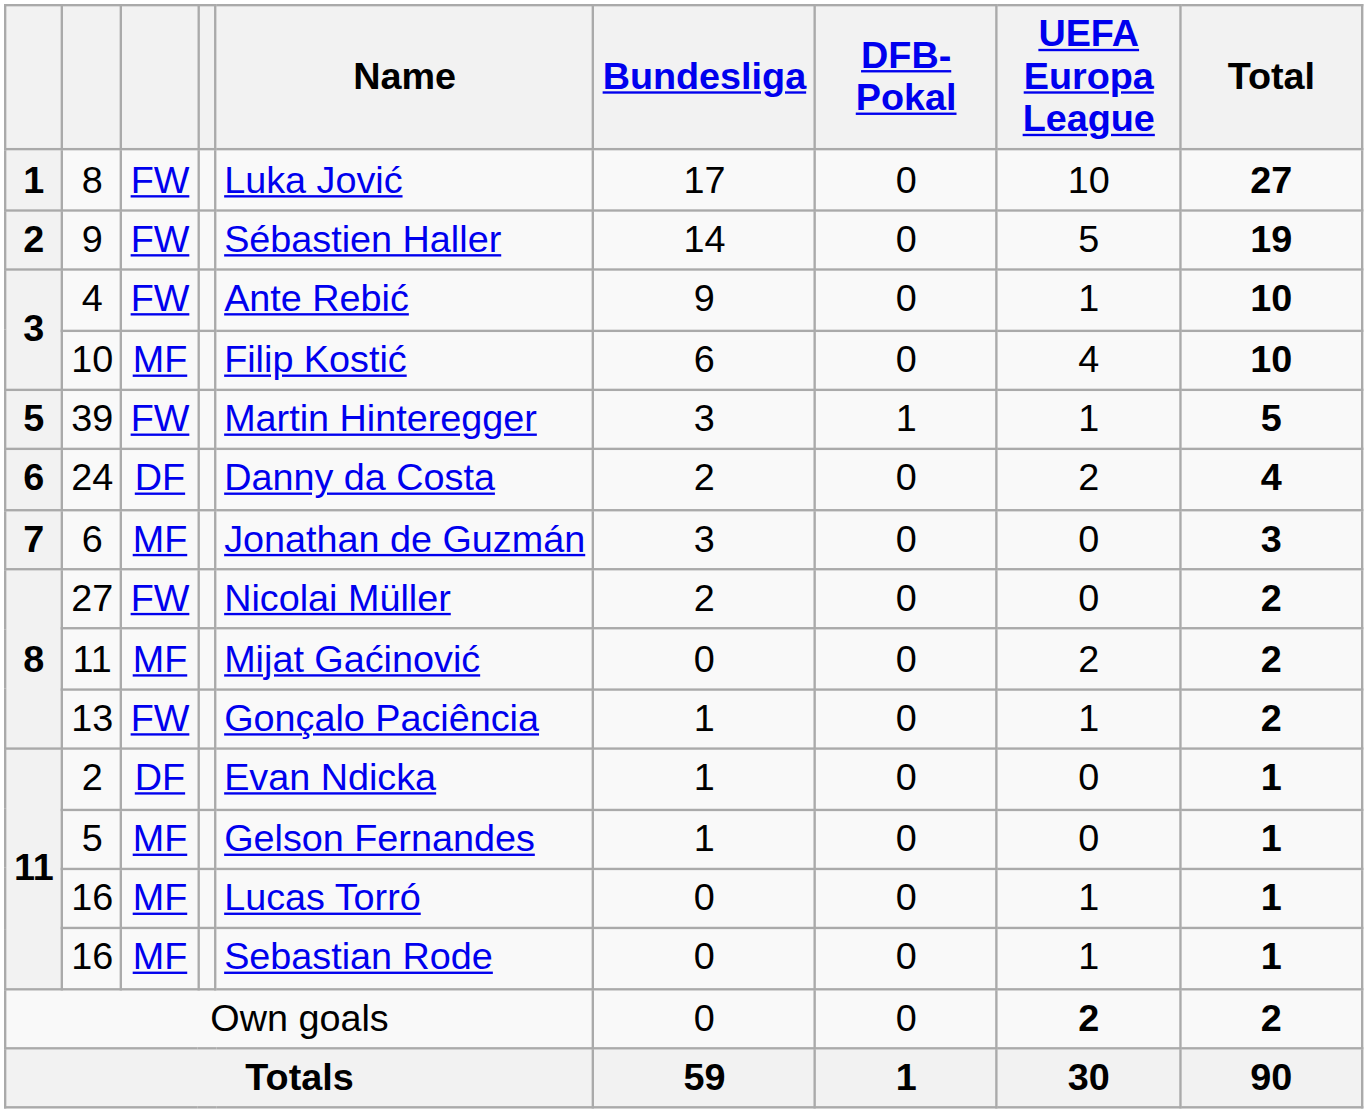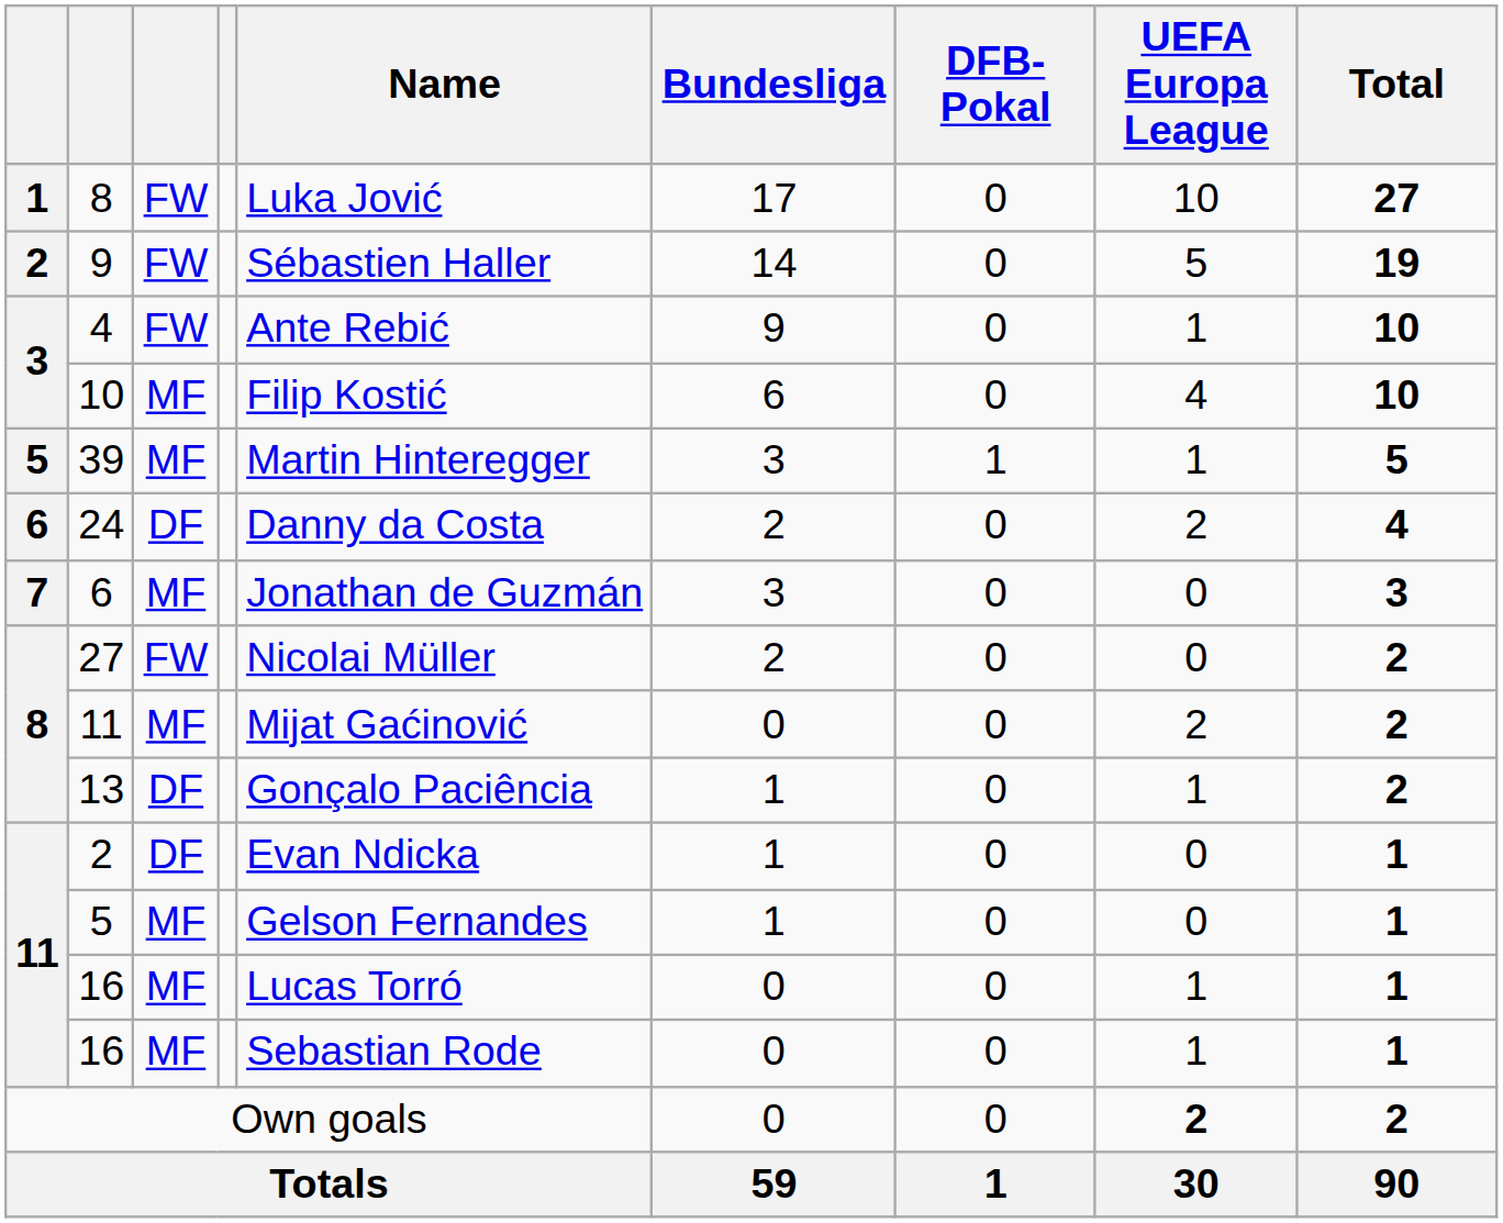 <table class="wikitable sortable" style="text-align:center;">
 <tr>
 <th></th>
 <th></th>
 <th></th>
 <th></th>
 <th>Name</th>
 <th width=70><a href='#'>Bundesliga</a></th>
 <th width=70><a href='#'>DFB-Pokal</a></th>
 <th width=70><a href='#'>UEFA Europa League</a></th>
 <th width=70>Total</th>
 </tr>
 <tr>
 <th rowspan=1>1</th>
 <td>8</td>
 <td><a href='#'>FW</a></td>
 <td></td>
 <td align=left><a href='#'>Luka Jović</a></td>
 <td>17</td>
 <td>0</td>
 <td>10</td>
 <td><strong>27</strong></td>
 </tr>
 <tr>
 <th rowspan=1>2</th>
 <td>9</td>
 <td><a href='#'>FW</a></td>
 <td></td>
 <td align=left><a href='#'>Sébastien Haller</a></td>
 <td>14</td>
 <td>0</td>
 <td>5</td>
 <td><strong>19</strong></td>
 </tr>
 <tr>
 <th rowspan=2>3</th>
 <td>4</td>
 <td><a href='#'>FW</a></td>
 <td></td>
 <td align=left><a href='#'>Ante Rebić</a></td>
 <td>9</td>
 <td>0</td>
 <td>1</td>
 <td><strong>10</strong></td>
 </tr>
 <tr>
 <td>10</td>
 <td><a href='#'>MF</a></td>
 <td></td>
 <td align=left><a href='#'>Filip Kostić</a></td>
 <td>6</td>
 <td>0</td>
 <td>4</td>
 <td><strong>10</strong></td>
 </tr>
 <tr>
 <th rowspan=1>5</th>
 <td>39</td>
-<td><a href='#'>FW</a></td>
+<td><a href='#'>MF</a></td>
 <td></td>
 <td align=left><a href='#'>Martin Hinteregger</a></td>
 <td>3</td>
 <td>1</td>
 <td>1</td>
 <td><strong>5</strong></td>
 </tr>
 <tr>
 <th>6</th>
 <td>24</td>
 <td><a href='#'>DF</a></td>
 <td></td>
 <td align=left><a href='#'>Danny da Costa</a></td>
 <td>2</td>
 <td>0</td>
 <td>2</td>
 <td><strong>4</strong></td>
 </tr>
 <tr>
 <th>7</th>
 <td>6</td>
 <td><a href='#'>MF</a></td>
 <td></td>
 <td align=left><a href='#'>Jonathan de Guzmán</a></td>
 <td>3</td>
 <td>0</td>
 <td>0</td>
 <td><strong>3</strong></td>
 </tr>
 <tr>
 <th rowspan=3>8</th>
 <td>27</td>
 <td><a href='#'>FW</a></td>
 <td></td>
 <td align=left><a href='#'>Nicolai Müller</a></td>
 <td>2</td>
 <td>0</td>
 <td>0</td>
 <td><strong>2</strong></td>
 </tr>
 <tr>
 <td>11</td>
 <td><a href='#'>MF</a></td>
 <td></td>
 <td align=left><a href='#'>Mijat Gaćinović</a></td>
 <td>0</td>
 <td>0</td>
 <td>2</td>
 <td><strong>2</strong></td>
 </tr>
 <tr>
 <td>13</td>
-<td><a href='#'>FW</a></td>
+<td><a href='#'>DF</a></td>
 <td></td>
 <td align=left><a href='#'>Gonçalo Paciência</a></td>
 <td>1</td>
 <td>0</td>
 <td>1</td>
 <td><strong>2</strong></td>
 </tr>
 <tr>
 <th rowspan=4>11</th>
 <td>2</td>
 <td><a href='#'>DF</a></td>
 <td></td>
 <td align=left><a href='#'>Evan Ndicka</a></td>
 <td>1</td>
 <td>0</td>
 <td>0</td>
 <td><strong>1</strong></td>
 </tr>
 <tr>
 <td>5</td>
 <td><a href='#'>MF</a></td>
 <td></td>
 <td align=left><a href='#'>Gelson Fernandes</a></td>
 <td>1</td>
 <td>0</td>
 <td>0</td>
 <td><strong>1</strong></td>
 </tr>
 <tr>
 <td>16</td>
 <td><a href='#'>MF</a></td>
 <td></td>
 <td align=left><a href='#'>Lucas Torró</a></td>
 <td>0</td>
 <td>0</td>
 <td>1</td>
 <td><strong>1</strong></td>
 </tr>
 <tr>
 <td>16</td>
 <td><a href='#'>MF</a></td>
 <td></td>
 <td align=left><a href='#'>Sebastian Rode</a></td>
 <td>0</td>
 <td>0</td>
 <td>1</td>
 <td><strong>1</strong></td>
 </tr>
 <tr class="sortbottom">
 <td colspan=5>Own goals</td>
 <td>0</td>
 <td>0</td>
 <td><strong>2</strong></td>
 <td><strong>2</strong></td>
 </tr>
 <tr>
 <th colspan=5>Totals</th>
 <th>59</th>
 <th>1</th>
 <th>30</th>
 <th>90</th>
 </tr>
 </table>
